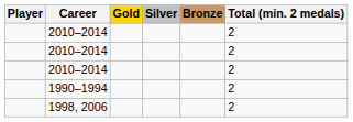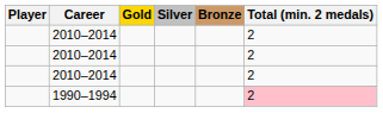 <table class="wikitable sortable">
 <tr>
 <th>Player</th>
 <th>Career</th>
 <th style="background-color:gold">Gold</th>
 <th style="background-color:silver">Silver</th>
 <th style="background-color:#cc9966">Bronze</th>
 <th>Total (min. 2 medals)</th>
 </tr>
 <tr>
 <td></td>
 <td>2010–2014</td>
 <td> </td>
 <td></td>
 <td></td>
 <td>2</td>
 </tr>
 <tr>
 <td></td>
 <td>2010–2014</td>
 <td> </td>
 <td></td>
 <td></td>
 <td>2</td>
 </tr>
 <tr>
 <td></td>
 <td>2010–2014</td>
 <td> </td>
 <td></td>
 <td></td>
 <td>2</td>
 </tr>
 <tr>
 <td></td>
 <td>1990–1994</td>
 <td></td>
 <td></td>
 <td></td>
-<td>2</td>
-</tr>
-<tr>
-<td></td>
-<td>1998, 2006</td>
-<td></td>
-<td></td>
-<td> </td>
-<td>2</td>
+<td style="background: pink;">2</td>
 </tr>
 </table>
